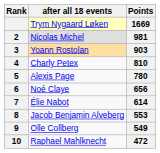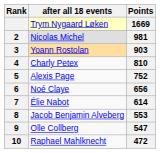 <table class="wikitable" style="font-size: 85%;">
 <tr>
 <th>Rank</th>
 <th>after all 18 events</th>
 <th>Points</th>
 </tr>
 <tr>
 <th></th>
 <td style="background:#ffffbf"> <a href='#'>Trym Nygaard Løken</a> </td>
 <th>1669</th>
 </tr>
 <tr>
 <th>2</th>
 <td style="background:#dfdfdf"> <a href='#'>Nicolas Michel</a></td>
 <th>981</th>
 </tr>
 <tr>
 <th>3</th>
 <td style="background:#ffdf9f"> <a href='#'>Yoann Rostolan</a></td>
 <th>903</th>
 </tr>
 <tr>
 <th>4</th>
 <td> <a href='#'>Charly Petex</a></td>
 <th>810</th>
 </tr>
 <tr>
 <th>5</th>
 <td> <a href='#'>Alexis Page</a></td>
-<th>780</th>
+<th>752</th>
 </tr>
 <tr>
 <th>6</th>
 <td> <a href='#'>Noé Claye</a></td>
 <th>656</th>
 </tr>
 <tr>
 <th>7</th>
 <td> <a href='#'>Élie Nabot</a></td>
 <th>614</th>
 </tr>
 <tr>
 <th>8</th>
 <td> <a href='#'>Jacob Benjamin Alveberg</a></td>
 <th>553</th>
 </tr>
 <tr>
 <th>9</th>
 <td> <a href='#'>Olle Collberg</a></td>
-<th>549</th>
+<th>547</th>
 </tr>
 <tr>
 <th>10</th>
 <td> <a href='#'>Raphael Mahlknecht</a></td>
 <th>472</th>
 </tr>
 </table>
